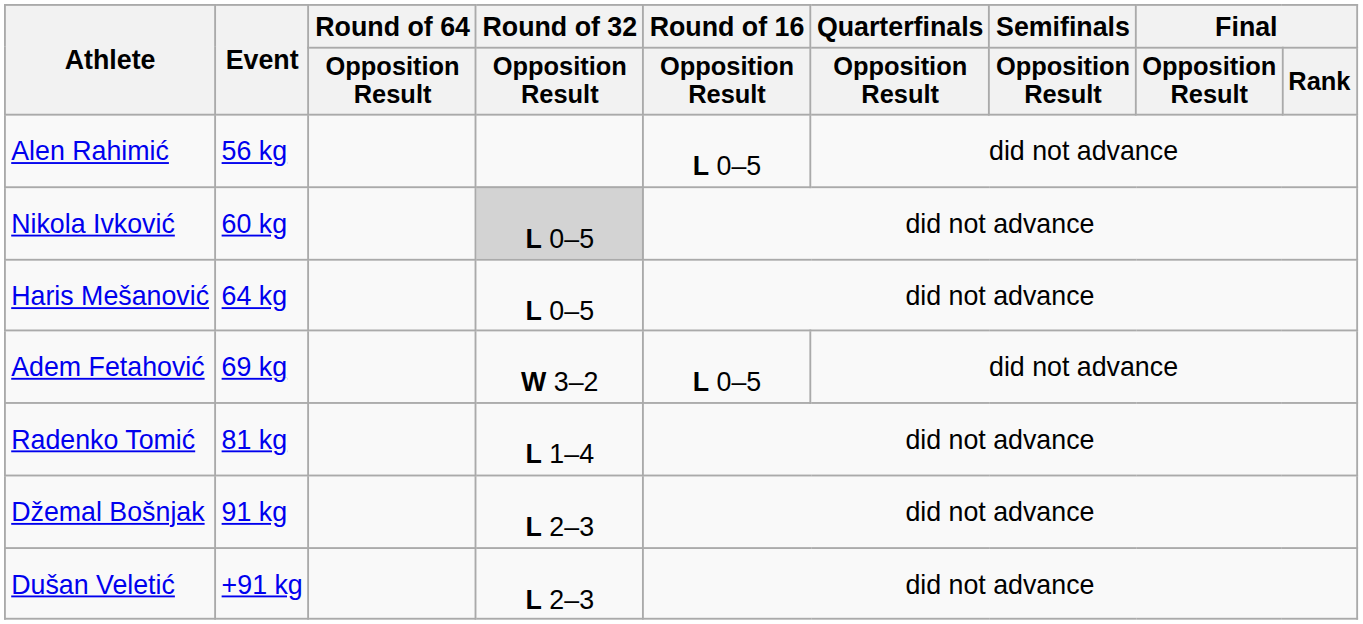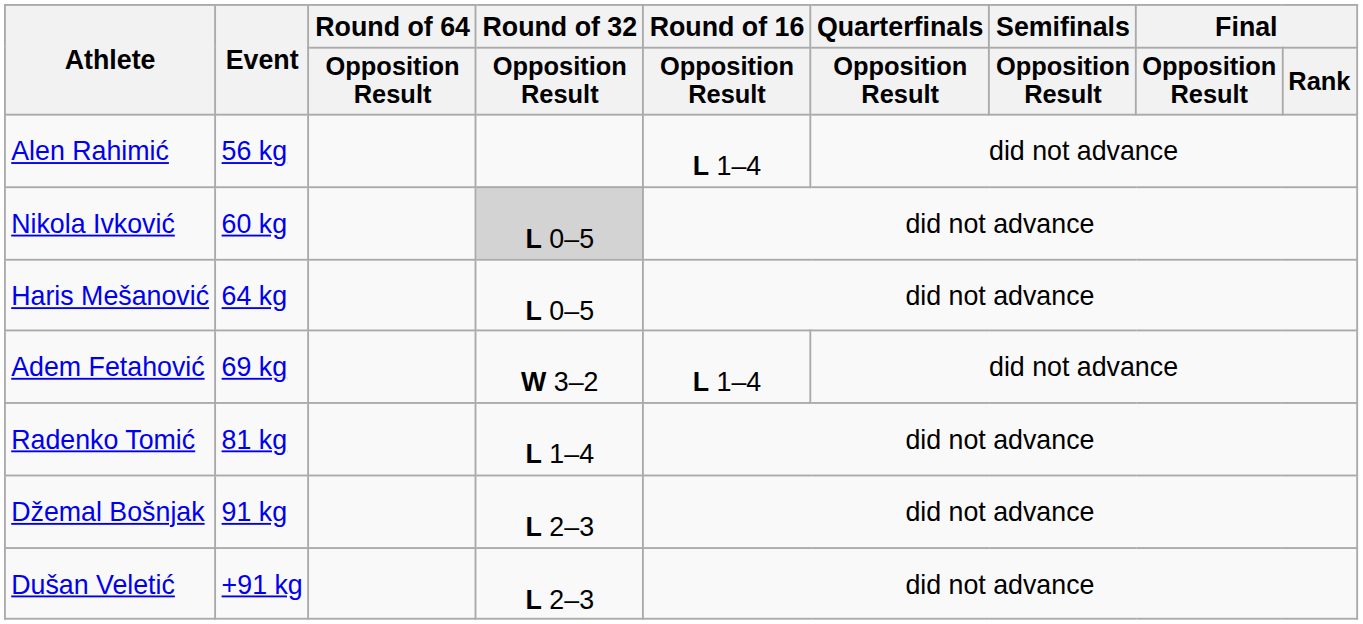 <table class="wikitable" style="text-align:center; font-size:90%">
 <tr>
 <th rowspan=2>Athlete</th>
 <th rowspan=2>Event</th>
 <th>Round of 64</th>
 <th>Round of 32</th>
 <th>Round of 16</th>
 <th>Quarterfinals</th>
 <th>Semifinals</th>
 <th colspan=2>Final</th>
 </tr>
 <tr style="font-size:95%">
 <th>Opposition<br>Result</th>
 <th>Opposition<br>Result</th>
 <th>Opposition<br>Result</th>
 <th>Opposition<br>Result</th>
 <th>Opposition<br>Result</th>
 <th>Opposition<br>Result</th>
 <th>Rank</th>
 </tr>
 <tr>
 <td align=left><a href='#'>Alen Rahimić</a></td>
 <td align=left><a href='#'>56 kg</a></td>
 <td></td>
 <td></td>
-<td><br><strong>L</strong> 0–5</td>
+<td><br><strong>L</strong> 1–4</td>
 <td colspan=4>did not advance</td>
 </tr>
 <tr>
 <td align=left><a href='#'>Nikola Ivković</a></td>
 <td align=left><a href='#'>60 kg</a></td>
 <td></td>
 <td style="background: lightgrey;"><br><strong>L</strong> 0–5</td>
 <td colspan=5>did not advance</td>
 </tr>
 <tr>
 <td align=left><a href='#'>Haris Mešanović</a></td>
 <td align=left><a href='#'>64 kg</a></td>
 <td></td>
 <td><br><strong>L</strong> 0–5</td>
 <td colspan=5>did not advance</td>
 </tr>
 <tr>
 <td align=left><a href='#'>Adem Fetahović</a></td>
 <td align=left><a href='#'>69 kg</a></td>
 <td></td>
 <td><br><strong>W</strong> 3–2</td>
-<td><br><strong>L</strong> 0–5</td>
+<td><br><strong>L</strong> 1–4</td>
 <td colspan=4>did not advance</td>
 </tr>
 <tr>
 <td align=left><a href='#'>Radenko Tomić</a></td>
 <td align=left><a href='#'>81 kg</a></td>
 <td></td>
 <td><br><strong>L</strong> 1–4</td>
 <td colspan=5>did not advance</td>
 </tr>
 <tr>
 <td align=left><a href='#'>Džemal Bošnjak</a></td>
 <td align=left><a href='#'>91 kg</a></td>
 <td></td>
 <td><br><strong>L</strong> 2–3</td>
 <td colspan=5>did not advance</td>
 </tr>
 <tr>
 <td align=left><a href='#'>Dušan Veletić</a></td>
 <td align=left><a href='#'>+91 kg</a></td>
 <td></td>
 <td><br><strong>L</strong> 2–3</td>
 <td colspan=5>did not advance</td>
 </tr>
 </table>
